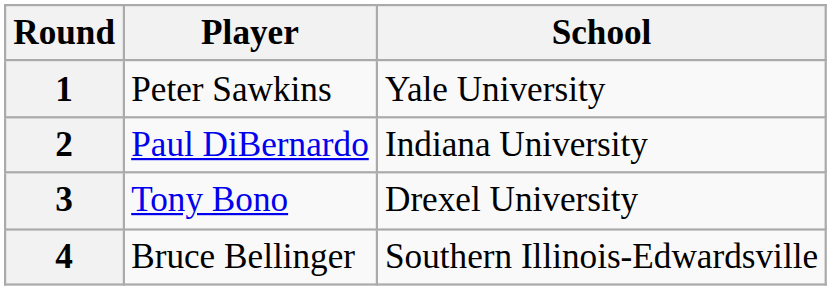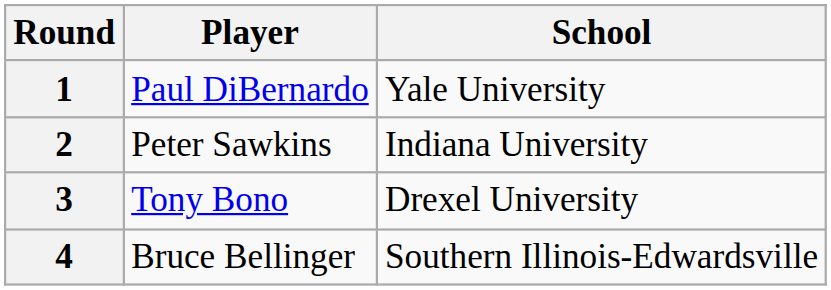 <table class="wikitable">
 <tr>
 <th>Round</th>
 <th>Player</th>
 <th>School</th>
 </tr>
 <tr>
 <th>1</th>
-<td>Peter Sawkins</td>
+<td><a href='#'>Paul DiBernardo</a></td>
 <td>Yale University</td>
 </tr>
 <tr>
 <th>2</th>
-<td><a href='#'>Paul DiBernardo</a></td>
+<td>Peter Sawkins</td>
 <td>Indiana University</td>
 </tr>
 <tr>
 <th>3</th>
 <td><a href='#'>Tony Bono</a></td>
 <td>Drexel University</td>
 </tr>
 <tr>
 <th>4</th>
 <td>Bruce Bellinger</td>
 <td>Southern Illinois-Edwardsville</td>
 </tr>
 </table>
